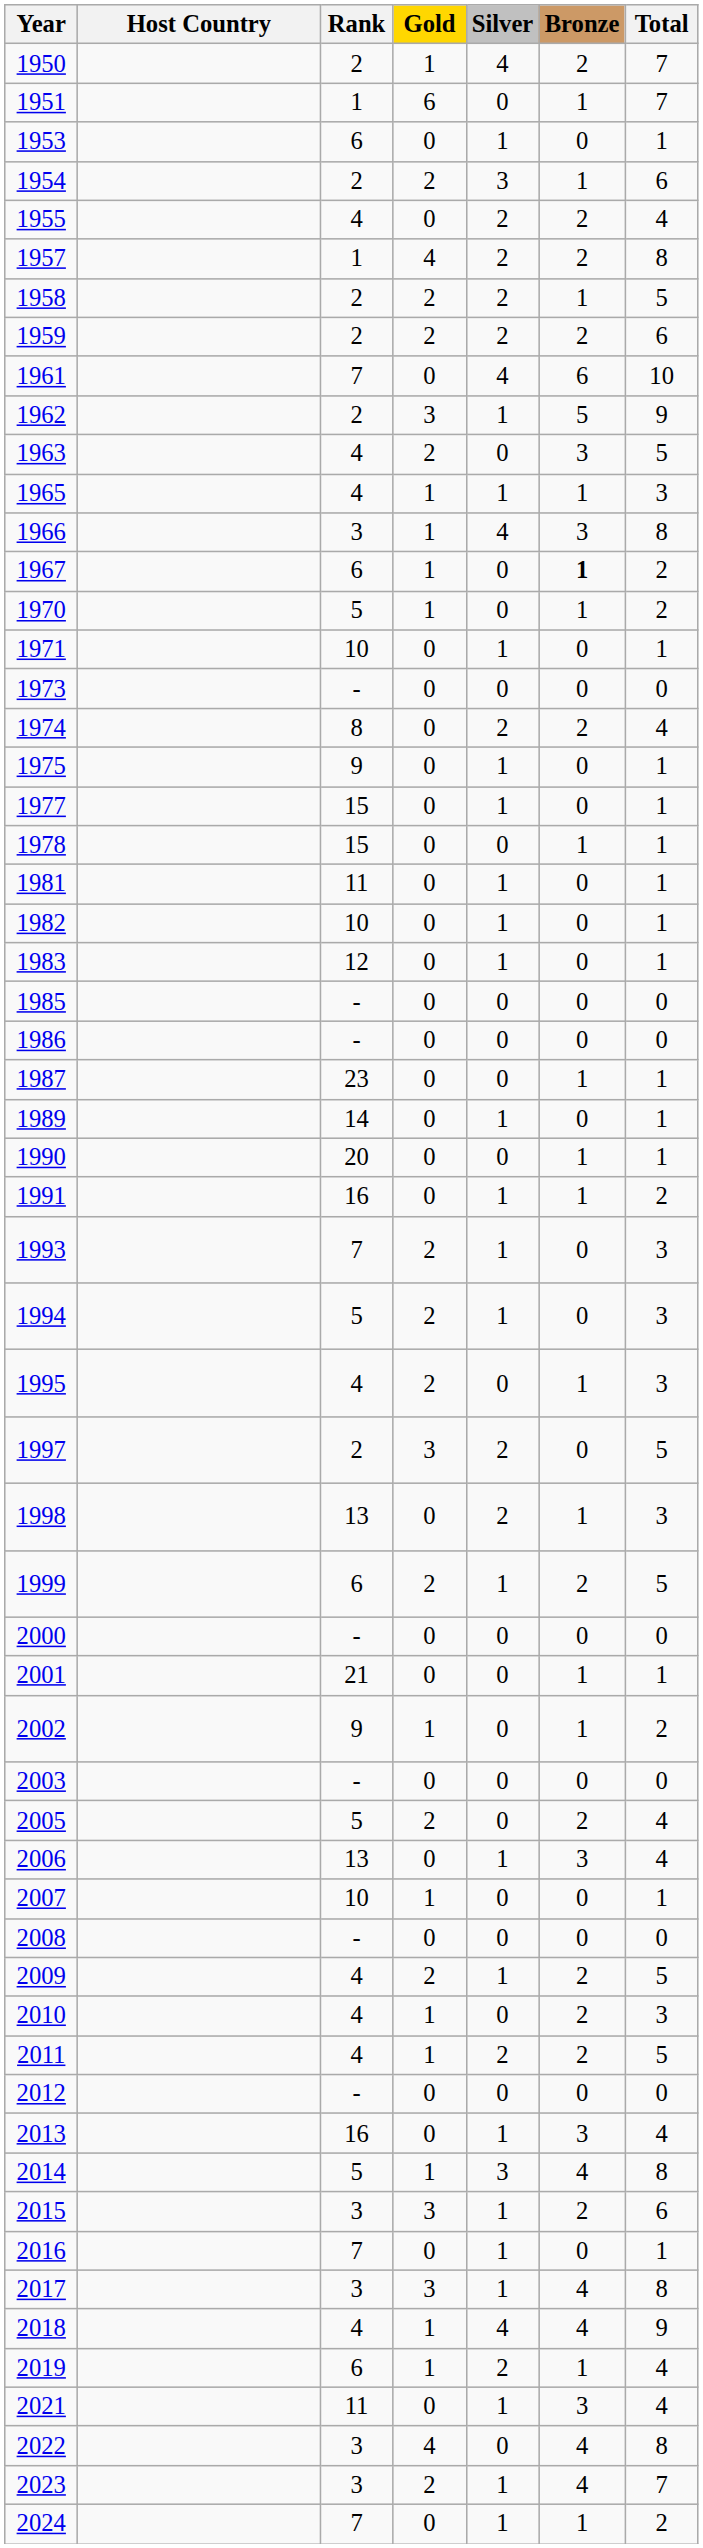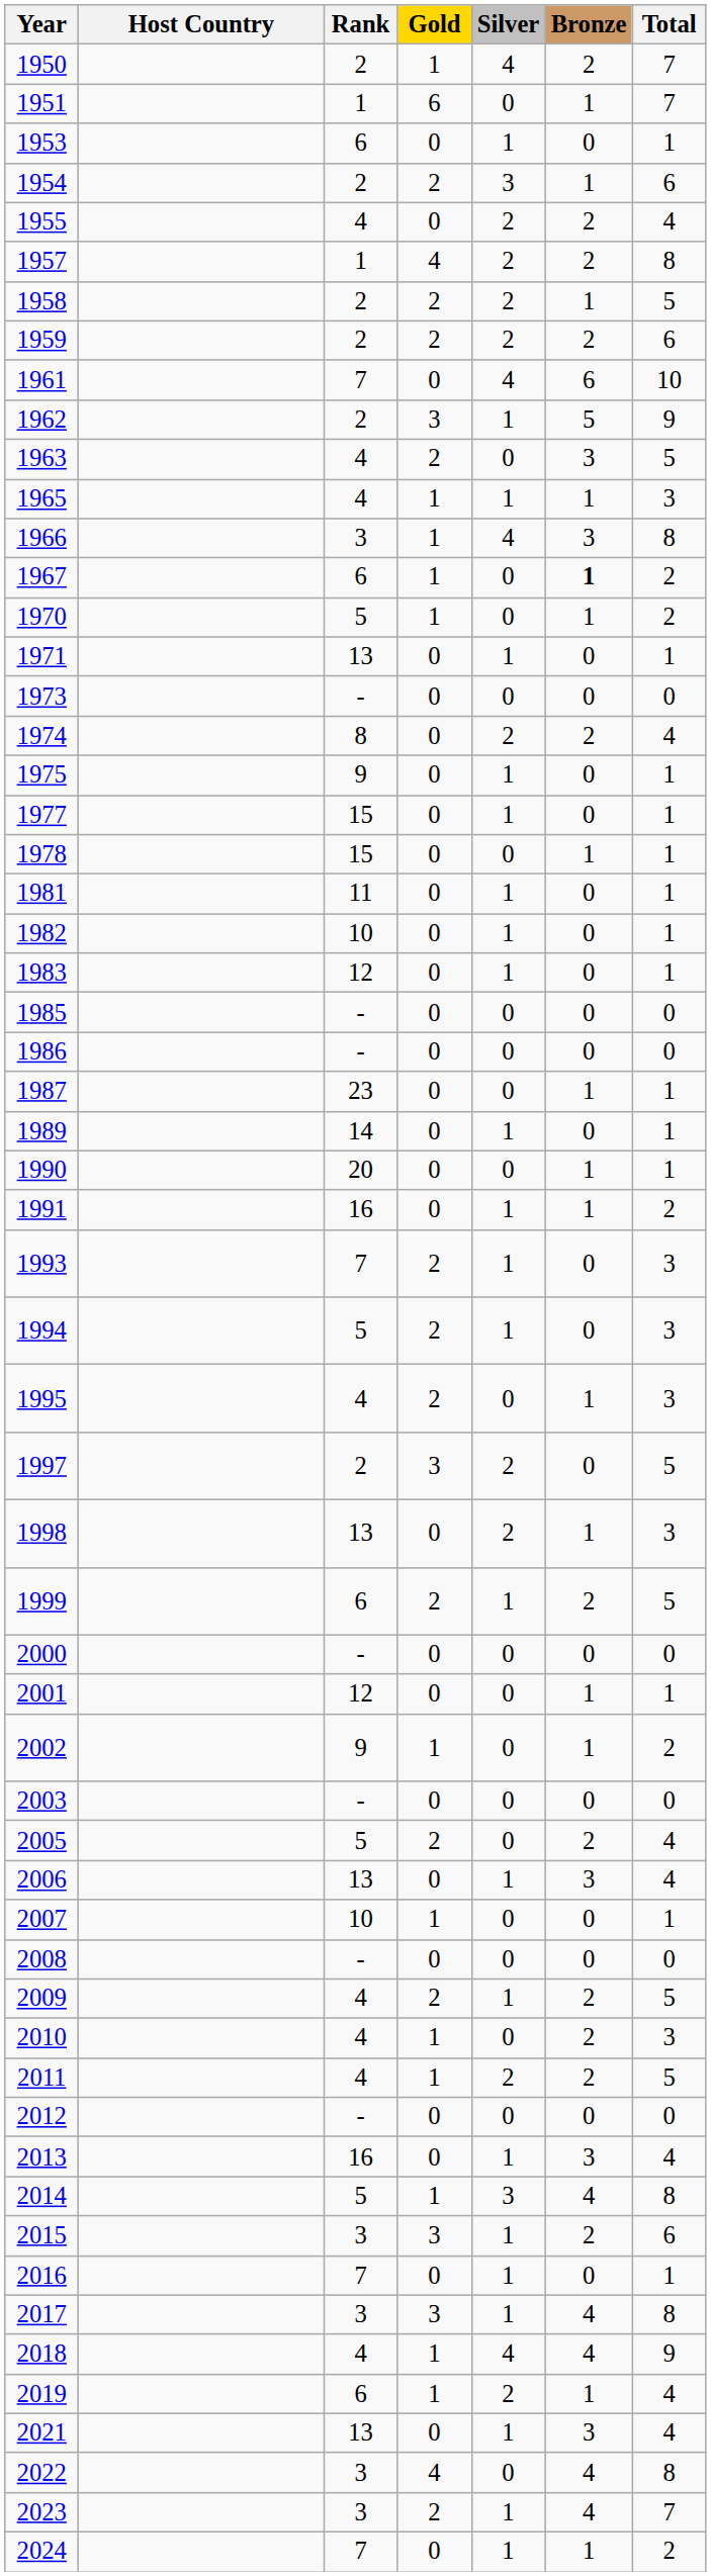 <table class="wikitable">
 <tr>
 <th width=40>Year</th>
 <th width=150>Host Country</th>
 <th width=40>Rank</th>
 <td width=40 bgcolor=gold align="center"><strong>Gold</strong></td>
 <td width=40 bgcolor=silver align="center"><strong>Silver</strong></td>
 <td width=4 bgcolor=#cc9966 align="center"><strong>Bronze</strong></td>
 <th width=40>Total</th>
 </tr>
 <tr align="center">
 <td><a href='#'>1950</a></td>
 <td align="left"></td>
 <td>2</td>
 <td>1</td>
 <td>4</td>
 <td>2</td>
 <td>7</td>
 </tr>
 <tr align="center">
 <td><a href='#'>1951</a></td>
 <td align="left"></td>
 <td>1</td>
 <td>6</td>
 <td>0</td>
 <td>1</td>
 <td>7</td>
 </tr>
 <tr align="center">
 <td><a href='#'>1953</a></td>
 <td align="left"></td>
 <td>6</td>
 <td>0</td>
 <td>1</td>
 <td>0</td>
 <td>1</td>
 </tr>
 <tr align="center">
 <td><a href='#'>1954</a></td>
 <td align="left"></td>
 <td>2</td>
 <td>2</td>
 <td>3</td>
 <td>1</td>
 <td>6</td>
 </tr>
 <tr align="center">
 <td><a href='#'>1955</a></td>
 <td align="left"></td>
 <td>4</td>
 <td>0</td>
 <td>2</td>
 <td>2</td>
 <td>4</td>
 </tr>
 <tr align="center">
 <td><a href='#'>1957</a></td>
 <td align="left"></td>
 <td>1</td>
 <td>4</td>
 <td>2</td>
 <td>2</td>
 <td>8</td>
 </tr>
 <tr align="center">
 <td><a href='#'>1958</a></td>
 <td align="left"></td>
 <td>2</td>
 <td>2</td>
 <td>2</td>
 <td>1</td>
 <td>5</td>
 </tr>
 <tr align="center">
 <td><a href='#'>1959</a></td>
 <td align="left"></td>
 <td>2</td>
 <td>2</td>
 <td>2</td>
 <td>2</td>
 <td>6</td>
 </tr>
 <tr align="center">
 <td><a href='#'>1961</a></td>
 <td align="left"></td>
 <td>7</td>
 <td>0</td>
 <td>4</td>
 <td>6</td>
 <td>10</td>
 </tr>
 <tr align="center">
 <td><a href='#'>1962</a></td>
 <td align="left"></td>
 <td>2</td>
 <td>3</td>
 <td>1</td>
 <td>5</td>
 <td>9</td>
 </tr>
 <tr align="center">
 <td><a href='#'>1963</a></td>
 <td align="left"><br></td>
 <td>4</td>
 <td>2</td>
 <td>0</td>
 <td>3</td>
 <td>5</td>
 </tr>
 <tr align="center">
 <td><a href='#'>1965</a></td>
 <td align="left"><br></td>
 <td>4</td>
 <td>1</td>
 <td>1</td>
 <td>1</td>
 <td>3</td>
 </tr>
 <tr align="center">
 <td><a href='#'>1966</a></td>
 <td align="left"></td>
 <td>3</td>
 <td>1</td>
 <td>4</td>
 <td>3</td>
 <td>8</td>
 </tr>
 <tr align="center">
 <td><a href='#'>1967</a></td>
 <td align="left"><br></td>
 <td>6</td>
 <td>1</td>
 <td>0</td>
 <td><strong>1</strong></td>
 <td>2</td>
 </tr>
 <tr align="center">
 <td><a href='#'>1970</a></td>
 <td align="left"></td>
 <td>5</td>
 <td>1</td>
 <td>0</td>
 <td>1</td>
 <td>2</td>
 </tr>
 <tr align="center">
 <td><a href='#'>1971</a></td>
 <td align="left"></td>
-<td>10</td>
+<td>13</td>
 <td>0</td>
 <td>1</td>
 <td>0</td>
 <td>1</td>
 </tr>
 <tr align="center">
 <td><a href='#'>1973</a></td>
 <td align="left"></td>
 <td>-</td>
 <td>0</td>
 <td>0</td>
 <td>0</td>
 <td>0</td>
 </tr>
 <tr align="center">
 <td><a href='#'>1974</a></td>
 <td align="left"><br></td>
 <td>8</td>
 <td>0</td>
 <td>2</td>
 <td>2</td>
 <td>4</td>
 </tr>
 <tr align="center">
 <td><a href='#'>1975</a></td>
 <td align="left"></td>
 <td>9</td>
 <td>0</td>
 <td>1</td>
 <td>0</td>
 <td>1</td>
 </tr>
 <tr align="center">
 <td><a href='#'>1977</a></td>
 <td align="left"><br></td>
 <td>15</td>
 <td>0</td>
 <td>1</td>
 <td>0</td>
 <td>1</td>
 </tr>
 <tr align="center">
 <td><a href='#'>1978</a></td>
 <td align="left"></td>
 <td>15</td>
 <td>0</td>
 <td>0</td>
 <td>1</td>
 <td>1</td>
 </tr>
 <tr align="center">
 <td><a href='#'>1981</a></td>
 <td align="left"><br></td>
 <td>11</td>
 <td>0</td>
 <td>1</td>
 <td>0</td>
 <td>1</td>
 </tr>
 <tr align="center">
 <td><a href='#'>1982</a></td>
 <td align="left"><br></td>
 <td>10</td>
 <td>0</td>
 <td>1</td>
 <td>0</td>
 <td>1</td>
 </tr>
 <tr align="center">
 <td><a href='#'>1983</a></td>
 <td align="left"></td>
 <td>12</td>
 <td>0</td>
 <td>1</td>
 <td>0</td>
 <td>1</td>
 </tr>
 <tr align="center">
 <td><a href='#'>1985</a></td>
 <td align="left"><br></td>
 <td>-</td>
 <td>0</td>
 <td>0</td>
 <td>0</td>
 <td>0</td>
 </tr>
 <tr align="center">
 <td><a href='#'>1986</a></td>
 <td align="left"></td>
 <td>-</td>
 <td>0</td>
 <td>0</td>
 <td>0</td>
 <td>0</td>
 </tr>
 <tr align="center">
 <td><a href='#'>1987</a></td>
 <td align="left"><br></td>
 <td>23</td>
 <td>0</td>
 <td>0</td>
 <td>1</td>
 <td>1</td>
 </tr>
 <tr align="center">
 <td><a href='#'>1989</a></td>
 <td align="left"></td>
 <td>14</td>
 <td>0</td>
 <td>1</td>
 <td>0</td>
 <td>1</td>
 </tr>
 <tr align="center">
 <td><a href='#'>1990</a></td>
 <td align="left"><br></td>
 <td>20</td>
 <td>0</td>
 <td>0</td>
 <td>1</td>
 <td>1</td>
 </tr>
 <tr align="center">
 <td><a href='#'>1991</a></td>
 <td align="left"><br></td>
 <td>16</td>
 <td>0</td>
 <td>1</td>
 <td>1</td>
 <td>2</td>
 </tr>
 <tr align="center">
 <td><a href='#'>1993</a></td>
 <td align="left"><br><br></td>
 <td>7</td>
 <td>2</td>
 <td>1</td>
 <td>0</td>
 <td>3</td>
 </tr>
 <tr align="center">
 <td><a href='#'>1994</a></td>
 <td align="left"><br><br></td>
 <td>5</td>
 <td>2</td>
 <td>1</td>
 <td>0</td>
 <td>3</td>
 </tr>
 <tr align="center">
 <td><a href='#'>1995</a></td>
 <td align="left"><br><br></td>
 <td>4</td>
 <td>2</td>
 <td>0</td>
 <td>1</td>
 <td>3</td>
 </tr>
 <tr align="center">
 <td><a href='#'>1997</a></td>
 <td align="left"><br><br></td>
 <td>2</td>
 <td>3</td>
 <td>2</td>
 <td>0</td>
 <td>5</td>
 </tr>
 <tr align="center">
 <td><a href='#'>1998</a></td>
 <td align="left"><br><br></td>
 <td>13</td>
 <td>0</td>
 <td>2</td>
 <td>1</td>
 <td>3</td>
 </tr>
 <tr align="center">
 <td><a href='#'>1999</a></td>
 <td align="left"><br><br></td>
 <td>6</td>
 <td>2</td>
 <td>1</td>
 <td>2</td>
 <td>5</td>
 </tr>
 <tr align="center">
 <td><a href='#'>2000</a></td>
 <td align="left"></td>
 <td>-</td>
 <td>0</td>
 <td>0</td>
 <td>0</td>
 <td>0</td>
 </tr>
 <tr align="center">
 <td><a href='#'>2001</a></td>
 <td align="left"><br></td>
-<td>21</td>
+<td>12</td>
 <td>0</td>
 <td>0</td>
 <td>1</td>
 <td>1</td>
 </tr>
 <tr align="center">
 <td><a href='#'>2002</a></td>
 <td align="left"><br><br></td>
 <td>9</td>
 <td>1</td>
 <td>0</td>
 <td>1</td>
 <td>2</td>
 </tr>
 <tr align="center">
 <td><a href='#'>2003</a></td>
 <td align="left"><br></td>
 <td>-</td>
 <td>0</td>
 <td>0</td>
 <td>0</td>
 <td>0</td>
 </tr>
 <tr align="center">
 <td><a href='#'>2005</a></td>
 <td align="left"></td>
 <td>5</td>
 <td>2</td>
 <td>0</td>
 <td>2</td>
 <td>4</td>
 </tr>
 <tr align="center">
 <td><a href='#'>2006</a></td>
 <td align="left"></td>
 <td>13</td>
 <td>0</td>
 <td>1</td>
 <td>3</td>
 <td>4</td>
 </tr>
 <tr align="center">
 <td><a href='#'>2007</a></td>
 <td align="left"></td>
 <td>10</td>
 <td>1</td>
 <td>0</td>
 <td>0</td>
 <td>1</td>
 </tr>
 <tr align="center">
 <td><a href='#'>2008</a></td>
 <td align="left"></td>
 <td>-</td>
 <td>0</td>
 <td>0</td>
 <td>0</td>
 <td>0</td>
 </tr>
 <tr align="center">
 <td><a href='#'>2009</a></td>
 <td align="left"></td>
 <td>4</td>
 <td>2</td>
 <td>1</td>
 <td>2</td>
 <td>5</td>
 </tr>
 <tr align="center">
 <td><a href='#'>2010</a></td>
 <td align="left"></td>
 <td>4</td>
 <td>1</td>
 <td>0</td>
 <td>2</td>
 <td>3</td>
 </tr>
 <tr align="center">
 <td><a href='#'>2011</a></td>
 <td align="left"></td>
 <td>4</td>
 <td>1</td>
 <td>2</td>
 <td>2</td>
 <td>5</td>
 </tr>
 <tr align="center">
 <td><a href='#'>2012</a></td>
 <td align="left"></td>
 <td>-</td>
 <td>0</td>
 <td>0</td>
 <td>0</td>
 <td>0</td>
 </tr>
 <tr align="center">
 <td><a href='#'>2013</a></td>
 <td align="left"></td>
 <td>16</td>
 <td>0</td>
 <td>1</td>
 <td>3</td>
 <td>4</td>
 </tr>
 <tr align="center">
 <td><a href='#'>2014</a></td>
 <td align="left"></td>
 <td>5</td>
 <td>1</td>
 <td>3</td>
 <td>4</td>
 <td>8</td>
 </tr>
 <tr align="center">
 <td><a href='#'>2015</a></td>
 <td align="left"></td>
 <td>3</td>
 <td>3</td>
 <td>1</td>
 <td>2</td>
 <td>6</td>
 </tr>
 <tr align="center">
 <td><a href='#'>2016</a></td>
 <td align="left"></td>
 <td>7</td>
 <td>0</td>
 <td>1</td>
 <td>0</td>
 <td>1</td>
 </tr>
 <tr align="center">
 <td><a href='#'>2017</a></td>
 <td align="left"></td>
 <td>3</td>
 <td>3</td>
 <td>1</td>
 <td>4</td>
 <td>8</td>
 </tr>
 <tr align="center">
 <td><a href='#'>2018</a></td>
 <td align="left"></td>
 <td>4</td>
 <td>1</td>
 <td>4</td>
 <td>4</td>
 <td>9</td>
 </tr>
 <tr align="center">
 <td><a href='#'>2019</a></td>
 <td align="left"></td>
 <td>6</td>
 <td>1</td>
 <td>2</td>
 <td>1</td>
 <td>4</td>
 </tr>
 <tr align="center">
 <td><a href='#'>2021</a></td>
 <td align="left"></td>
-<td>11</td>
+<td>13</td>
 <td>0</td>
 <td>1</td>
 <td>3</td>
 <td>4</td>
 </tr>
 <tr align="center">
 <td><a href='#'>2022</a></td>
 <td align="left"></td>
 <td>3</td>
 <td>4</td>
 <td>0</td>
 <td>4</td>
 <td>8</td>
 </tr>
 <tr align="center">
 <td><a href='#'>2023</a></td>
 <td align="left"></td>
 <td>3</td>
 <td>2</td>
 <td>1</td>
 <td>4</td>
 <td>7</td>
 </tr>
 <tr align="center">
 <td><a href='#'>2024</a></td>
 <td align="left"></td>
 <td>7</td>
 <td>0</td>
 <td>1</td>
 <td>1</td>
 <td>2</td>
 </tr>
 </table>
